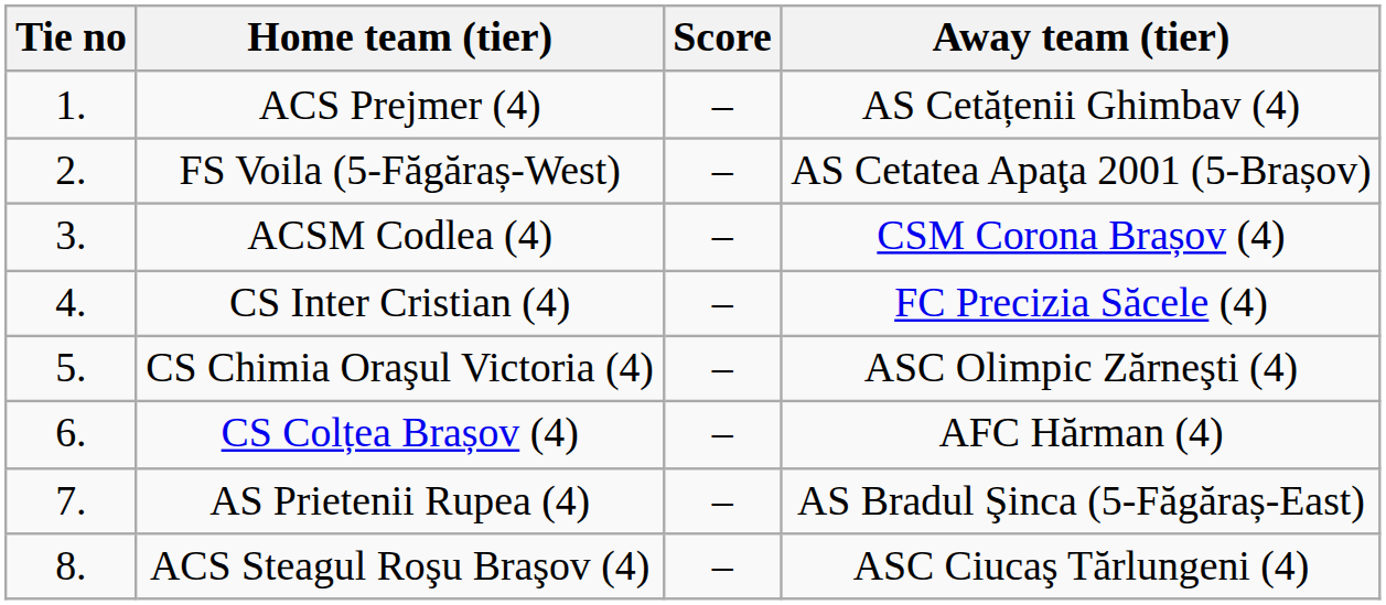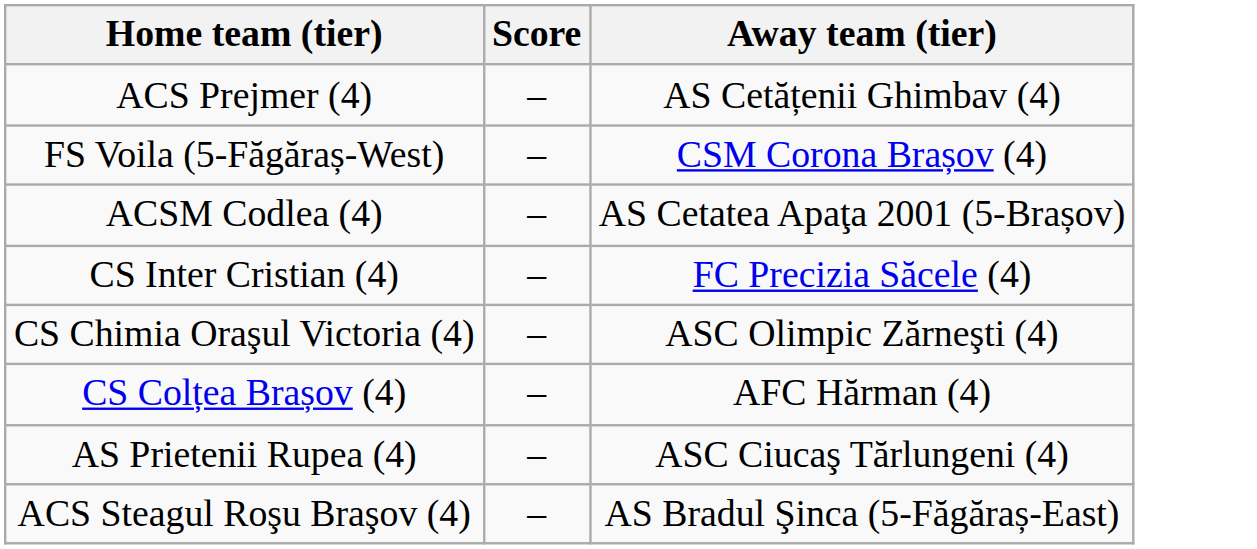 <table class="wikitable" style="text-align: center">
 <tr>
-<th>Tie no</th>
 <th>Home team (tier)</th>
 <th>Score</th>
 <th>Away team (tier)</th>
 </tr>
 <tr>
-<td>1.</td>
 <td>ACS Prejmer (4)</td>
 <td>–</td>
 <td>AS Cetățenii Ghimbav (4)</td>
 </tr>
 <tr>
-<td>2.</td>
 <td>FS Voila (5-Făgăraș-West)</td>
+<td>–</td>
+<td><a href='#'>CSM Corona Brașov</a> (4)</td>
+</tr>
+<tr>
+<td>ACSM Codlea (4)</td>
 <td>–</td>
 <td>AS Cetatea Apaţa 2001 (5-Brașov)</td>
 </tr>
 <tr>
-<td>3.</td>
-<td>ACSM Codlea (4)</td>
-<td>–</td>
-<td><a href='#'>CSM Corona Brașov</a> (4)</td>
-</tr>
-<tr>
-<td>4.</td>
 <td>CS Inter Cristian (4)</td>
 <td>–</td>
 <td><a href='#'>FC Precizia Săcele</a> (4)</td>
 </tr>
 <tr>
-<td>5.</td>
 <td>CS Chimia Oraşul Victoria (4)</td>
 <td>–</td>
 <td>ASC Olimpic Zărneşti (4)</td>
 </tr>
 <tr>
-<td>6.</td>
 <td><a href='#'>CS Colțea Brașov</a> (4)</td>
 <td>–</td>
 <td>AFC Hărman (4)</td>
 </tr>
 <tr>
-<td>7.</td>
 <td>AS Prietenii Rupea (4)</td>
+<td>–</td>
+<td>ASC Ciucaş Tărlungeni (4)</td>
+</tr>
+<tr>
+<td>ACS Steagul Roşu Braşov (4)</td>
 <td>–</td>
 <td>AS Bradul Şinca (5-Făgăraș-East)</td>
 </tr>
-<tr>
-<td>8.</td>
-<td>ACS Steagul Roşu Braşov (4)</td>
-<td>–</td>
-<td>ASC Ciucaş Tărlungeni (4)</td>
-</tr>
 </table>
